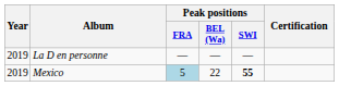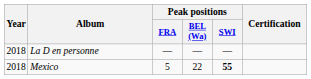 <table class="wikitable">
 <tr>
 <th align="center" rowspan="2" width="10">Year</th>
 <th align="center" rowspan="2" width="200">Album</th>
 <th align="center" colspan="3" width="20">Peak positions</th>
 <th align="center" rowspan="2" width="100">Certification</th>
 </tr>
 <tr>
 <th scope="col" style="width:3em;font-size:90%;"><a href='#'>FRA</a><br></th>
 <th scope="col" style="width:3em;font-size:90%;"><a href='#'>BEL <br>(Wa)</a><br></th>
 <th scope="col" style="width:3em;font-size:90%;"><a href='#'>SWI</a><br></th>
 </tr>
 <tr>
-<td style="text-align:center;">2019</td>
+<td style="text-align:center;">2018</td>
 <td><em>La D en personne</em></td>
 <td style="text-align:center;">—</td>
 <td style="text-align:center;">—</td>
 <td style="text-align:center;">—</td>
 <td style="text-align:center;"></td>
 </tr>
 <tr>
-<td style="text-align:center;">2019</td>
+<td style="text-align:center;">2018</td>
 <td><em>Mexico</em></td>
-<td style="background: lightblue; text-align:center;">5</td>
+<td style="text-align:center;">5</td>
 <td style="text-align:center;">22</td>
 <td style="text-align:center;"><strong>55</strong></td>
 <td style="text-align:center;"></td>
 </tr>
 </table>
